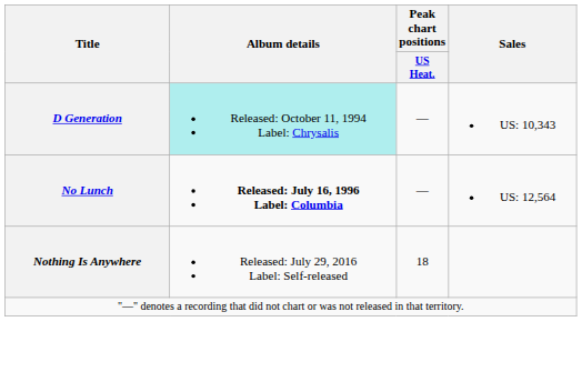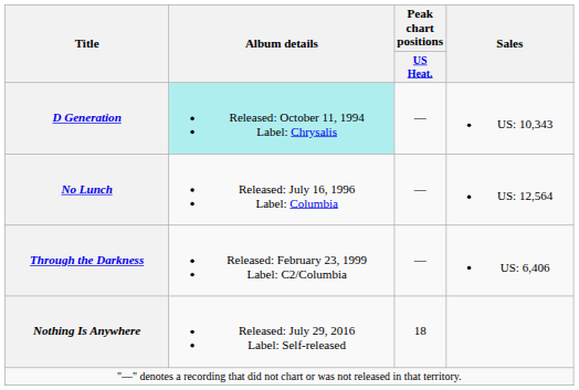 <table class="wikitable plainrowheaders" style="text-align:center;" border="1">
 <tr>
 <th rowspan="2" scope="col" style="width:13em;">Title</th>
 <th rowspan="2" scope="col" style="width:18em;">Album details</th>
 <th>Peak chart positions</th>
 <th rowspan="2" scope="col" style="width:10em;">Sales</th>
 </tr>
 <tr>
 <th scope="col" style="width:2em;font-size:90%;"><a href='#'>US<br>Heat.</a><br></th>
 </tr>
 <tr>
 <th scope="row"><em><a href='#'>D Generation</a></em></th>
 <td style="background: paleturquoise;"><br><ul><li>Released: October 11, 1994</li><li>Label: <a href='#'>Chrysalis</a></li></ul></td>
 <td>—</td>
 <td><br><ul><li>US: 10,343</li></ul></td>
 </tr>
 <tr>
 <th scope="row"><em><a href='#'>No Lunch</a></em></th>
-<td><strong><br><ul><li>Released: July 16, 1996</li><li>Label: <a href='#'>Columbia</a></li></ul></strong></td>
+<td><br><ul><li>Released: July 16, 1996</li><li>Label: <a href='#'>Columbia</a></li></ul></td>
 <td>—</td>
 <td><br><ul><li>US: 12,564</li></ul></td>
+</tr>
+<tr>
+<th scope="row"><em><a href='#'>Through the Darkness</a></em></th>
+<td><br><ul><li>Released: February 23, 1999</li><li>Label: C2/Columbia</li></ul></td>
+<td>—</td>
+<td><br><ul><li>US: 6,406</li></ul></td>
 </tr>
 <tr>
 <th scope="row"><em>Nothing Is Anywhere</em></th>
 <td><br><ul><li>Released: July 29, 2016</li><li>Label: Self-released</li></ul></td>
 <td>18</td>
 <td></td>
 </tr>
 <tr>
 <td colspan="4" style="font-size:90%">"—" denotes a recording that did not chart or was not released in that territory.</td>
 </tr>
 </table>
